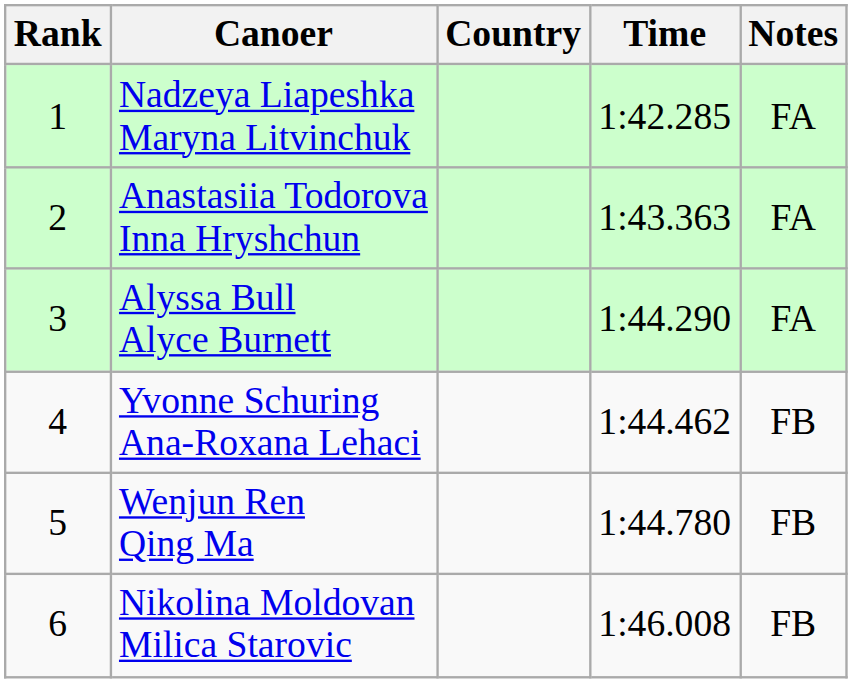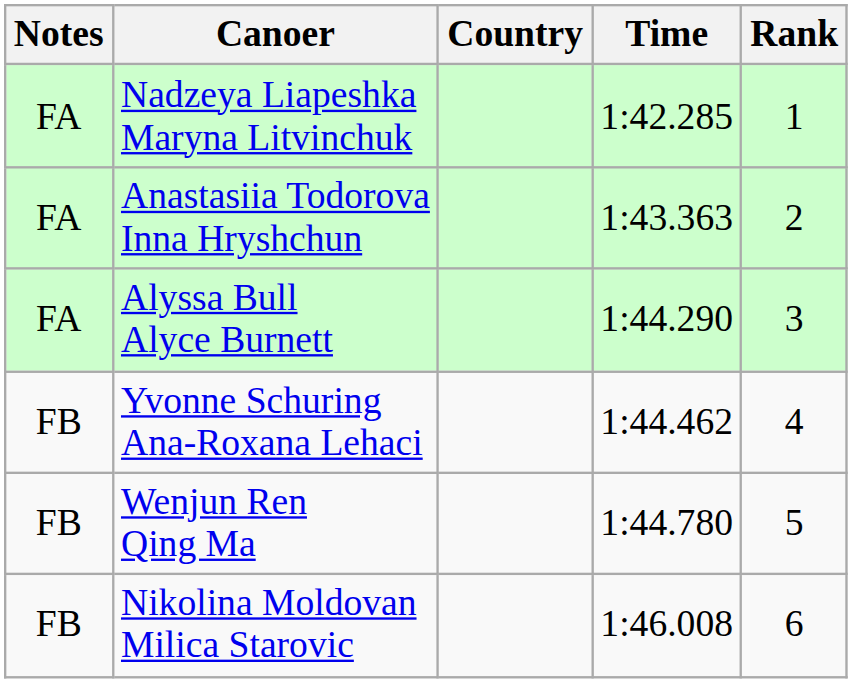 <table class="wikitable" style="text-align:center;">
 <tr>
-<th>Rank</th>
+<th>Notes</th>
 <th>Canoer</th>
 <th>Country</th>
 <th>Time</th>
-<th>Notes</th>
+<th>Rank</th>
 </tr>
 <tr bgcolor=ccffcc>
-<td>1</td>
+<td>FA</td>
 <td align="left"><a href='#'>Nadzeya Liapeshka</a><br><a href='#'>Maryna Litvinchuk</a></td>
 <td align="left"></td>
 <td>1:42.285</td>
-<td>FA</td>
+<td>1</td>
 </tr>
 <tr bgcolor=ccffcc>
-<td>2</td>
+<td>FA</td>
 <td align="left"><a href='#'>Anastasiia Todorova</a><br><a href='#'>Inna Hryshchun</a></td>
 <td align="left"></td>
 <td>1:43.363</td>
-<td>FA</td>
+<td>2</td>
 </tr>
 <tr bgcolor=ccffcc>
-<td>3</td>
+<td>FA</td>
 <td align="left"><a href='#'>Alyssa Bull</a><br><a href='#'>Alyce Burnett</a></td>
 <td align="left"></td>
 <td>1:44.290</td>
-<td>FA</td>
+<td>3</td>
 </tr>
 <tr>
-<td>4</td>
+<td>FB</td>
 <td align="left"><a href='#'>Yvonne Schuring</a><br><a href='#'>Ana-Roxana Lehaci</a></td>
 <td align="left"></td>
 <td>1:44.462</td>
-<td>FB</td>
+<td>4</td>
 </tr>
 <tr>
-<td>5</td>
+<td>FB</td>
 <td align="left"><a href='#'>Wenjun Ren</a><br><a href='#'>Qing Ma</a></td>
 <td align="left"></td>
 <td>1:44.780</td>
-<td>FB</td>
+<td>5</td>
 </tr>
 <tr>
-<td>6</td>
+<td>FB</td>
 <td align="left"><a href='#'>Nikolina Moldovan</a><br><a href='#'>Milica Starovic</a></td>
 <td align="left"></td>
 <td>1:46.008</td>
-<td>FB</td>
+<td>6</td>
 </tr>
 </table>
